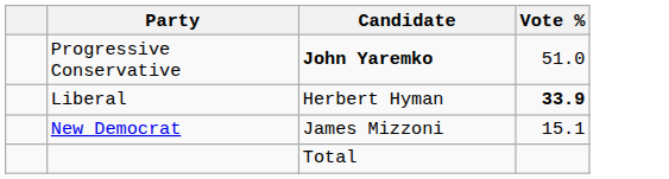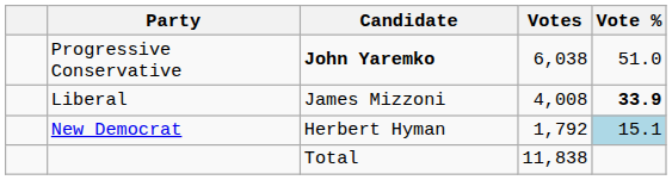 <table class="wikitable">
 <tr>
 <th></th>
 <th scope="col" width="175">Party</th>
 <th scope="col" width="150">Candidate</th>
+<th>Votes</th>
 <th>Vote %</th>
 </tr>
 <tr>
 <td>   </td>
 <td>Progressive Conservative</td>
 <td><strong>John Yaremko</strong></td>
+<td align=right>6,038</td>
 <td align=right>51.0</td>
 </tr>
 <tr>
 <td>   </td>
 <td>Liberal</td>
-<td>Herbert Hyman</td>
+<td>James Mizzoni</td>
+<td align=right>4,008</td>
 <td align=right><strong>33.9</strong></td>
 </tr>
 <tr>
 <td>   </td>
 <td><a href='#'>New Democrat</a></td>
-<td>James Mizzoni</td>
-<td align=right>15.1</td>
+<td>Herbert Hyman</td>
+<td align=right>1,792</td>
+<td align=right style="background: lightblue;">15.1</td>
 </tr>
 <tr |>
 <td></td>
 <td></td>
 <td>Total</td>
+<td align=right>11,838</td>
 <td></td>
 </tr>
 </table>
